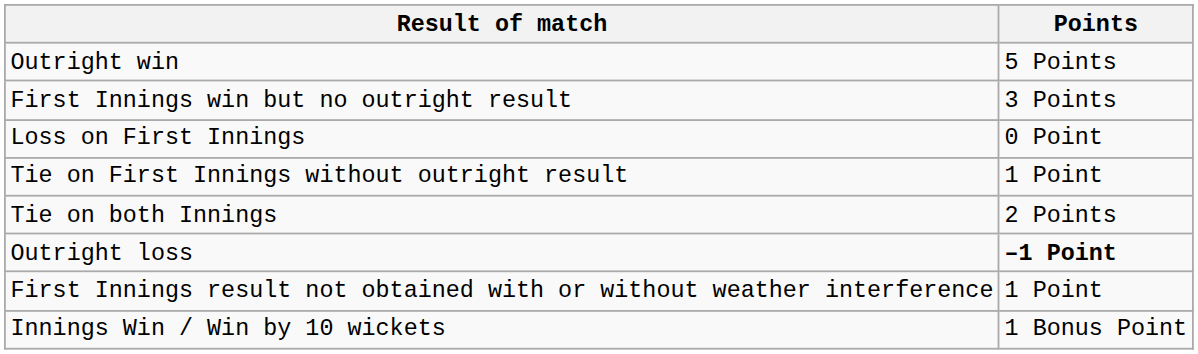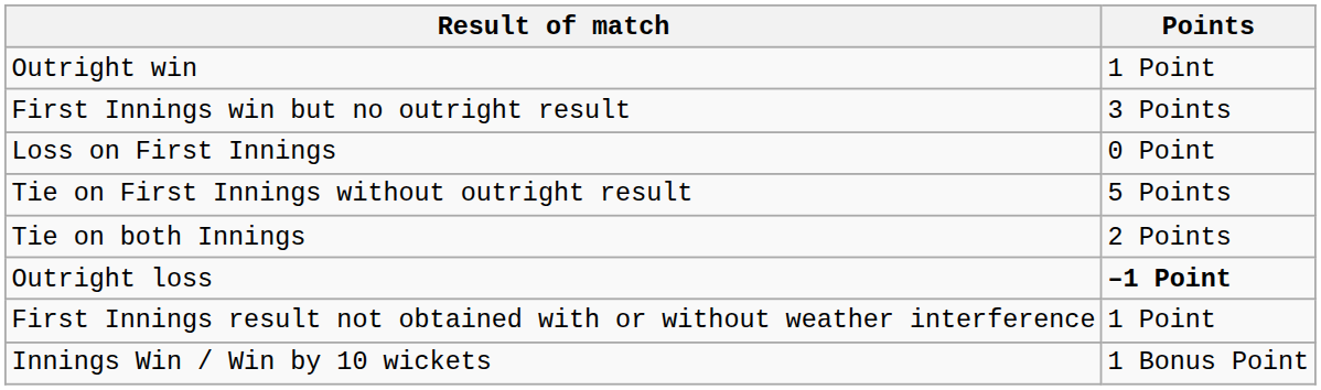 <table class="wikitable">
 <tr>
 <th>Result of match</th>
 <th>Points</th>
 </tr>
 <tr>
 <td>Outright win</td>
-<td>5 Points</td>
+<td>1 Point</td>
 </tr>
 <tr>
 <td>First Innings win but no outright result</td>
 <td>3 Points</td>
 </tr>
 <tr>
 <td>Loss on First Innings</td>
 <td>0 Point</td>
 </tr>
 <tr>
 <td>Tie on First Innings without outright result</td>
-<td>1 Point</td>
+<td>5 Points</td>
 </tr>
 <tr>
 <td>Tie on both Innings</td>
 <td>2 Points</td>
 </tr>
 <tr>
 <td>Outright loss</td>
 <td><strong>–1 Point</strong></td>
 </tr>
 <tr>
 <td>First Innings result not obtained with or without weather interference</td>
 <td>1 Point</td>
 </tr>
 <tr>
 <td>Innings Win / Win by 10 wickets</td>
 <td>1 Bonus Point</td>
 </tr>
 </table>
